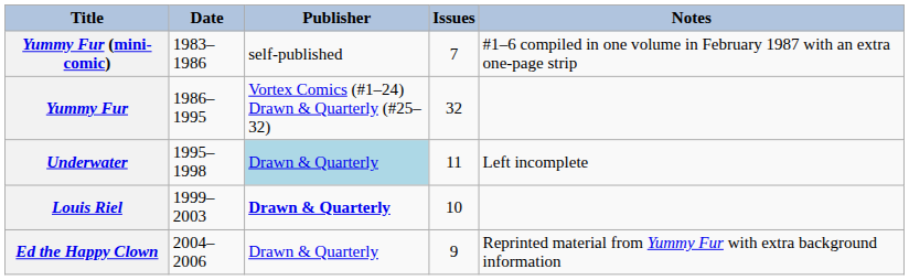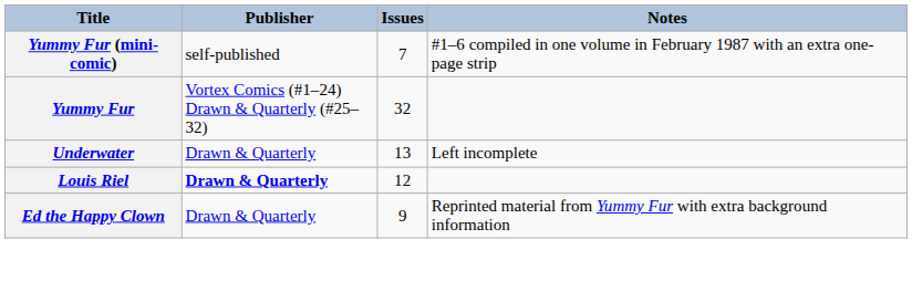 <table class="wikitable sortable">
 <tr>
 <th scope="col" style="background:#B0C4DE;">Title</th>
-<th scope="col" style="background:#B0C4DE;">Date</th>
 <th scope="col" style="background:#B0C4DE;">Publisher</th>
 <th scope="col" style="background:#B0C4DE;">Issues</th>
 <th scope="col" style="background:#B0C4DE;">Notes</th>
 </tr>
 <tr>
 <th scope="row"><em><a href='#'>Yummy Fur</a></em> (<a href='#'>mini-comic</a>)</th>
-<td>1983–1986</td>
 <td>self-published</td>
 <td style="text-align:center;">7</td>
 <td>#1–6 compiled in one volume in February 1987 with an extra one-page strip</td>
 </tr>
 <tr>
 <th scope="row"><em><a href='#'>Yummy Fur</a></em></th>
-<td>1986–1995</td>
 <td><a href='#'>Vortex Comics</a> (#1–24)<br><a href='#'>Drawn & Quarterly</a> (#25–32)</td>
 <td style="text-align:center;">32</td>
 <td></td>
 </tr>
 <tr>
 <th scope="row"><em><a href='#'>Underwater</a></em></th>
-<td>1995–1998</td>
-<td style="background: lightblue;"><a href='#'>Drawn & Quarterly</a></td>
-<td style="text-align:center;">11</td>
+<td><a href='#'>Drawn & Quarterly</a></td>
+<td style="text-align:center;">13</td>
 <td>Left incomplete</td>
 </tr>
 <tr>
 <th scope="row"><em><a href='#'>Louis Riel</a></em></th>
-<td>1999–2003</td>
 <td><strong><a href='#'>Drawn & Quarterly</a></strong></td>
-<td style="text-align:center;">10</td>
+<td style="text-align:center;">12</td>
 <td></td>
 </tr>
 <tr>
 <th scope="row"><em><a href='#'>Ed the Happy Clown</a></em></th>
-<td>2004–2006</td>
 <td><a href='#'>Drawn & Quarterly</a></td>
 <td style="text-align:center;">9</td>
 <td>Reprinted material from <em><a href='#'>Yummy Fur</a></em> with extra background information</td>
 </tr>
 </table>
